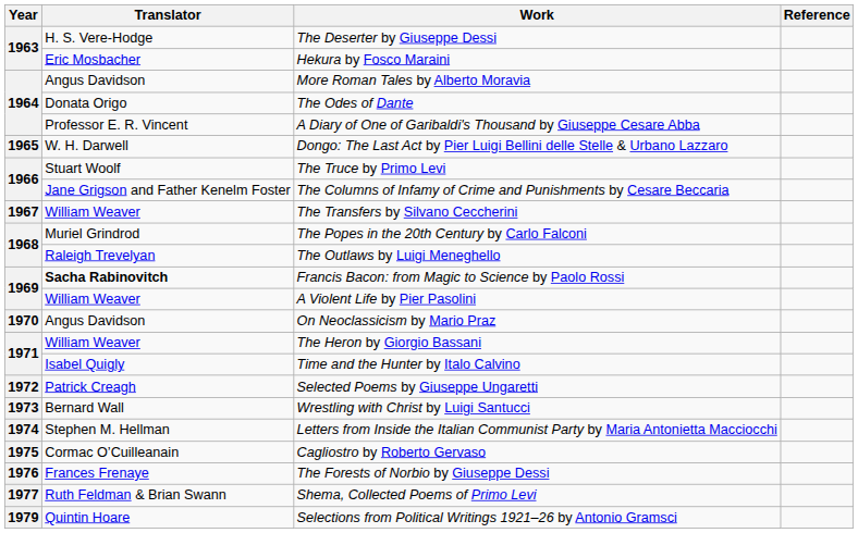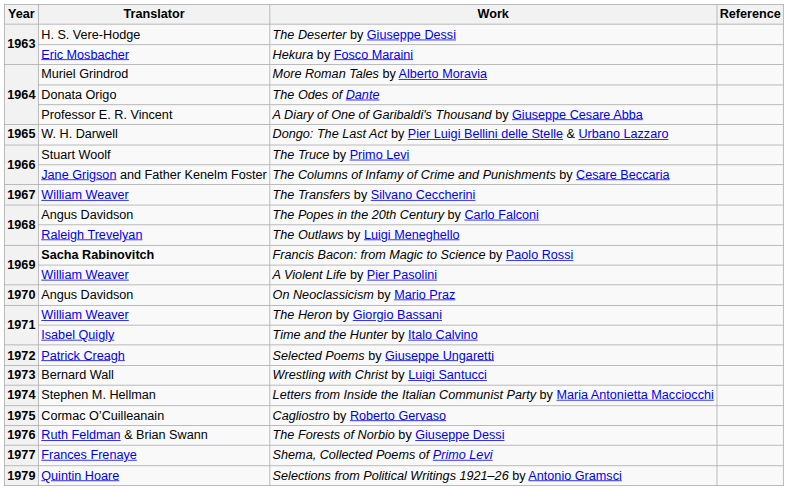 <table class="wikitable">
 <tr>
 <th>Year</th>
 <th>Translator</th>
 <th>Work</th>
 <th>Reference</th>
 </tr>
 <tr>
 <th rowspan=2>1963</th>
 <td>H. S. Vere-Hodge</td>
 <td><em>The Deserter</em> by <a href='#'>Giuseppe Dessi</a></td>
 <td></td>
 </tr>
 <tr>
 <td><a href='#'>Eric Mosbacher</a></td>
 <td><em>Hekura</em> by <a href='#'>Fosco Maraini</a></td>
 <td></td>
 </tr>
 <tr>
 <th rowspan=3>1964</th>
-<td>Angus Davidson</td>
+<td>Muriel Grindrod</td>
 <td><em>More Roman Tales</em> by <a href='#'>Alberto Moravia</a></td>
 <td></td>
 </tr>
 <tr>
 <td>Donata Origo</td>
 <td><em>The Odes of <a href='#'>Dante</a></em></td>
 <td></td>
 </tr>
 <tr>
 <td>Professor E. R. Vincent</td>
 <td><em>A Diary of One of Garibaldi's Thousand</em> by <a href='#'>Giuseppe Cesare Abba</a></td>
 <td></td>
 </tr>
 <tr>
 <th>1965</th>
 <td>W. H. Darwell</td>
 <td><em>Dongo: The Last Act</em> by <a href='#'>Pier Luigi Bellini delle Stelle</a> & <a href='#'>Urbano Lazzaro</a></td>
 <td></td>
 </tr>
 <tr>
 <th rowspan=2>1966</th>
 <td>Stuart Woolf</td>
 <td><em>The Truce</em> by <a href='#'>Primo Levi</a></td>
 <td></td>
 </tr>
 <tr>
 <td><a href='#'>Jane Grigson</a> and Father Kenelm Foster</td>
 <td><em>The Columns of Infamy of Crime and Punishments</em> by <a href='#'>Cesare Beccaria</a></td>
 <td></td>
 </tr>
 <tr>
 <th>1967</th>
 <td><a href='#'>William Weaver</a></td>
 <td><em>The Transfers</em> by <a href='#'>Silvano Ceccherini</a></td>
 <td></td>
 </tr>
 <tr>
 <th rowspan=2>1968</th>
-<td>Muriel Grindrod</td>
+<td>Angus Davidson</td>
 <td><em>The Popes in the 20th Century</em> by <a href='#'>Carlo Falconi</a></td>
 <td></td>
 </tr>
 <tr>
 <td><a href='#'>Raleigh Trevelyan</a></td>
 <td><em>The Outlaws</em> by <a href='#'>Luigi Meneghello</a></td>
 <td></td>
 </tr>
 <tr>
 <th rowspan=2>1969</th>
 <td><strong>Sacha Rabinovitch</strong></td>
 <td><em>Francis Bacon: from Magic to Science</em> by <a href='#'>Paolo Rossi</a></td>
 <td></td>
 </tr>
 <tr>
 <td><a href='#'>William Weaver</a></td>
 <td><em>A Violent Life</em> by <a href='#'>Pier Pasolini</a></td>
 <td></td>
 </tr>
 <tr>
 <th>1970</th>
 <td>Angus Davidson</td>
 <td><em>On Neoclassicism</em> by <a href='#'>Mario Praz</a></td>
 <td></td>
 </tr>
 <tr>
 <th rowspan=2>1971</th>
 <td><a href='#'>William Weaver</a></td>
 <td><em>The Heron</em> by <a href='#'>Giorgio Bassani</a></td>
 <td></td>
 </tr>
 <tr>
 <td><a href='#'>Isabel Quigly</a></td>
 <td><em>Time and the Hunter</em> by <a href='#'>Italo Calvino</a></td>
 <td></td>
 </tr>
 <tr>
 <th>1972</th>
 <td><a href='#'>Patrick Creagh</a></td>
 <td><em>Selected Poems</em> by <a href='#'>Giuseppe Ungaretti</a></td>
 <td></td>
 </tr>
 <tr>
 <th>1973</th>
 <td>Bernard Wall</td>
 <td><em>Wrestling with Christ</em> by <a href='#'>Luigi Santucci</a></td>
 <td></td>
 </tr>
 <tr>
 <th>1974</th>
 <td>Stephen M. Hellman</td>
 <td><em>Letters from Inside the Italian Communist Party</em> by <a href='#'>Maria Antonietta Macciocchi</a></td>
 <td></td>
 </tr>
 <tr>
 <th>1975</th>
 <td>Cormac O’Cuilleanain</td>
 <td><em>Cagliostro</em> by <a href='#'>Roberto Gervaso</a></td>
 <td></td>
 </tr>
 <tr>
 <th>1976</th>
-<td><a href='#'>Frances Frenaye</a></td>
+<td><a href='#'>Ruth Feldman</a> & Brian Swann</td>
 <td><em>The Forests of Norbio</em> by <a href='#'>Giuseppe Dessi</a></td>
 <td></td>
 </tr>
 <tr>
 <th>1977</th>
-<td><a href='#'>Ruth Feldman</a> & Brian Swann</td>
+<td><a href='#'>Frances Frenaye</a></td>
 <td><em>Shema, Collected Poems of <a href='#'>Primo Levi</a></em></td>
 <td></td>
 </tr>
 <tr>
 <th>1979</th>
 <td><a href='#'>Quintin Hoare</a></td>
 <td><em>Selections from Political Writings 1921–26</em> by <a href='#'>Antonio Gramsci</a></td>
 <td></td>
 </tr>
 </table>
